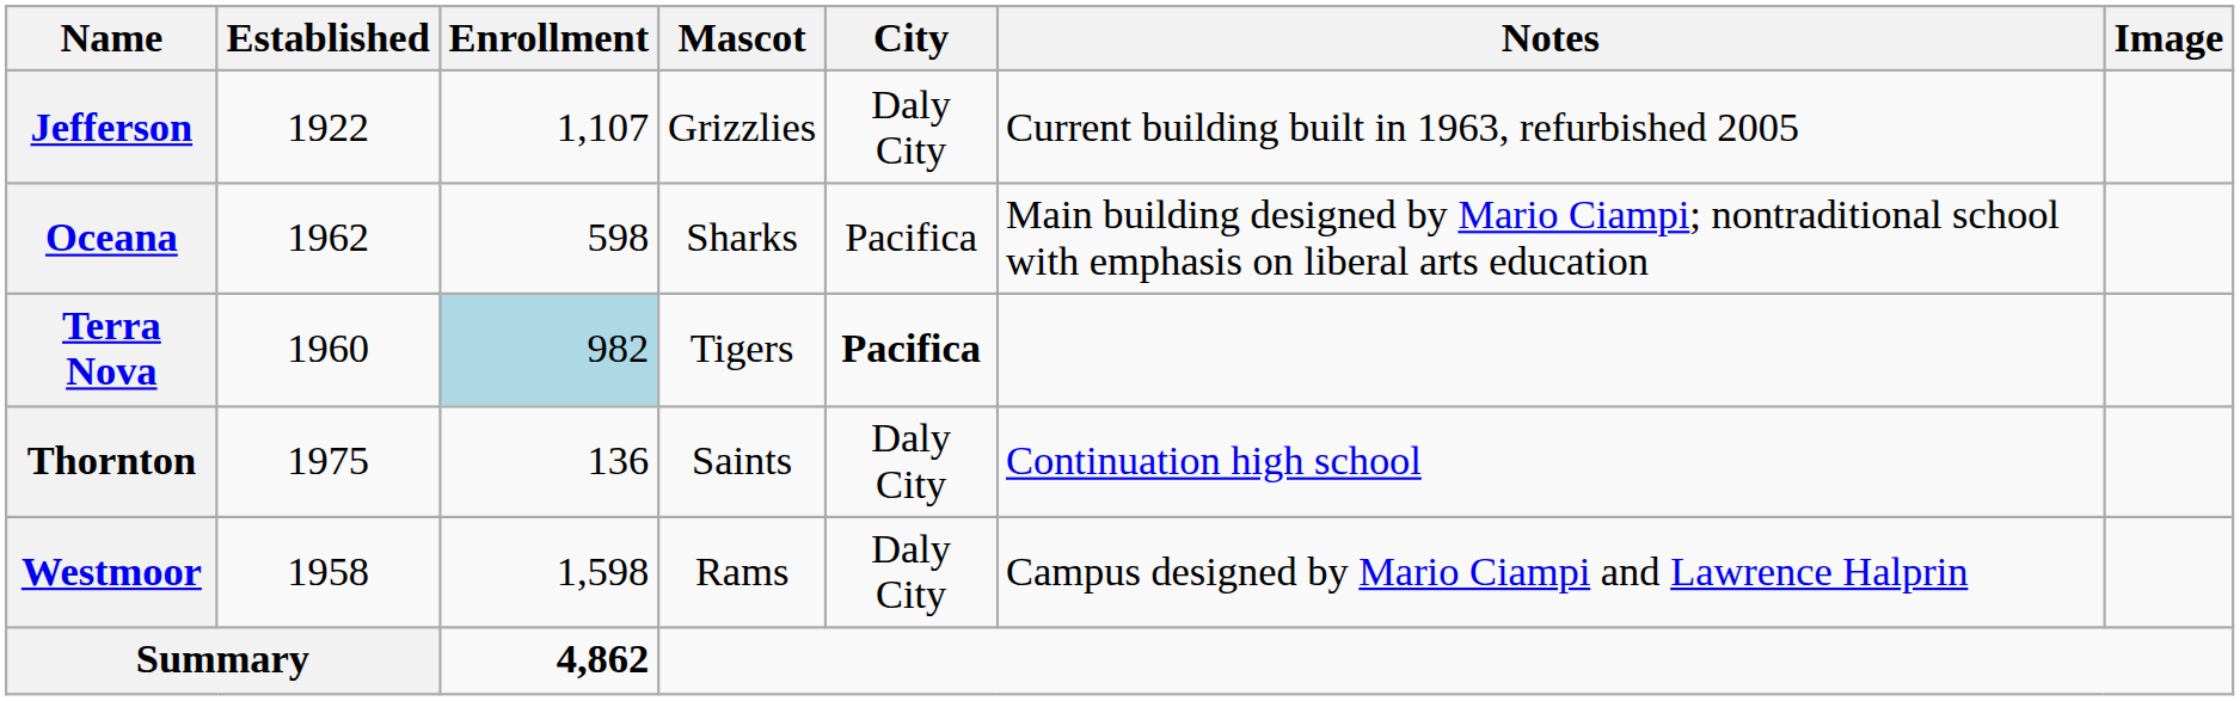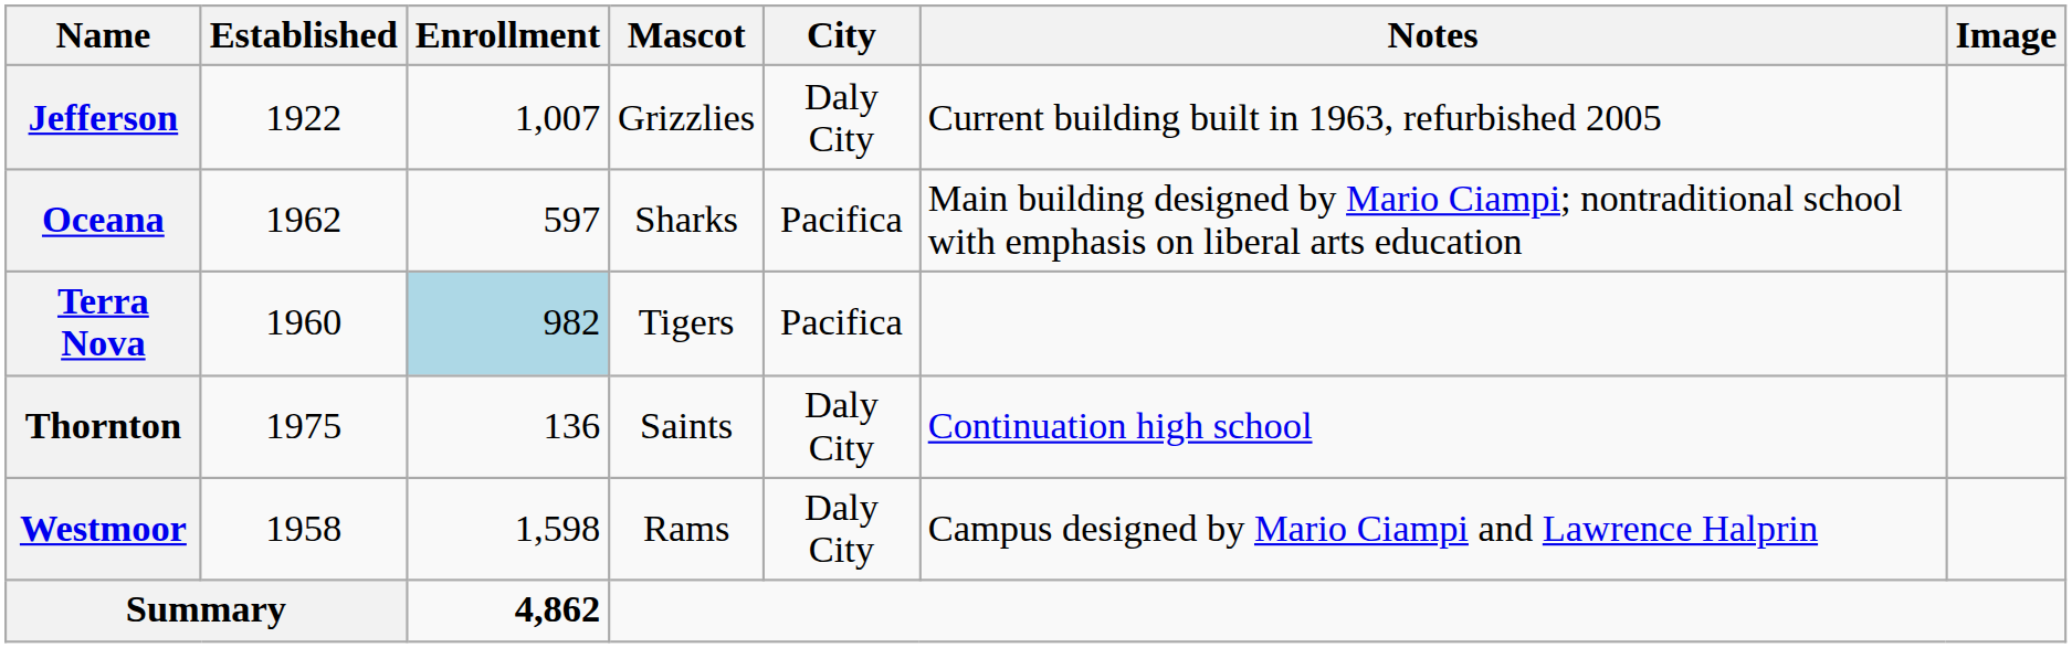 <table class="wikitable sortable" style="text-align:center;">
 <tr>
 <th>Name</th>
 <th>Established</th>
 <th>Enrollment</th>
 <th>Mascot</th>
 <th>City</th>
 <th class="unsortable">Notes</th>
 <th class="unsortable">Image</th>
 </tr>
 <tr>
 <th><a href='#'>Jefferson</a></th>
 <td>1922</td>
-<td style="text-align:right;">1,107</td>
+<td style="text-align:right;">1,007</td>
 <td>Grizzlies</td>
 <td>Daly City</td>
 <td style="text-align:left;">Current building built in 1963, refurbished 2005</td>
 <td></td>
 </tr>
 <tr>
 <th><a href='#'>Oceana</a></th>
 <td>1962</td>
-<td style="text-align:right;">598</td>
+<td style="text-align:right;">597</td>
 <td>Sharks</td>
 <td>Pacifica</td>
 <td style="text-align:left;">Main building designed by <a href='#'>Mario Ciampi</a>; nontraditional school with emphasis on liberal arts education</td>
 <td></td>
 </tr>
 <tr>
 <th><a href='#'>Terra Nova</a></th>
 <td>1960</td>
 <td style="background: lightblue; text-align:right;">982</td>
 <td>Tigers</td>
-<td><strong>Pacifica</strong></td>
+<td>Pacifica</td>
 <td style="text-align:left;"></td>
 <td></td>
 </tr>
 <tr>
 <th>Thornton</th>
 <td>1975</td>
 <td style="text-align:right;">136</td>
 <td>Saints</td>
 <td>Daly City</td>
 <td style="text-align:left;"><a href='#'>Continuation high school</a></td>
 <td></td>
 </tr>
 <tr>
 <th><a href='#'>Westmoor</a></th>
 <td>1958</td>
 <td style="text-align:right;">1,598</td>
 <td>Rams</td>
 <td>Daly City</td>
 <td style="text-align:left;">Campus designed by <a href='#'>Mario Ciampi</a> and <a href='#'>Lawrence Halprin</a></td>
 <td></td>
 </tr>
 <tr>
 <th colspan=2>Summary</th>
 <td style="text-align:right;"><strong>4,862</strong></td>
 <td colspan=5> </td>
 </tr>
 </table>
